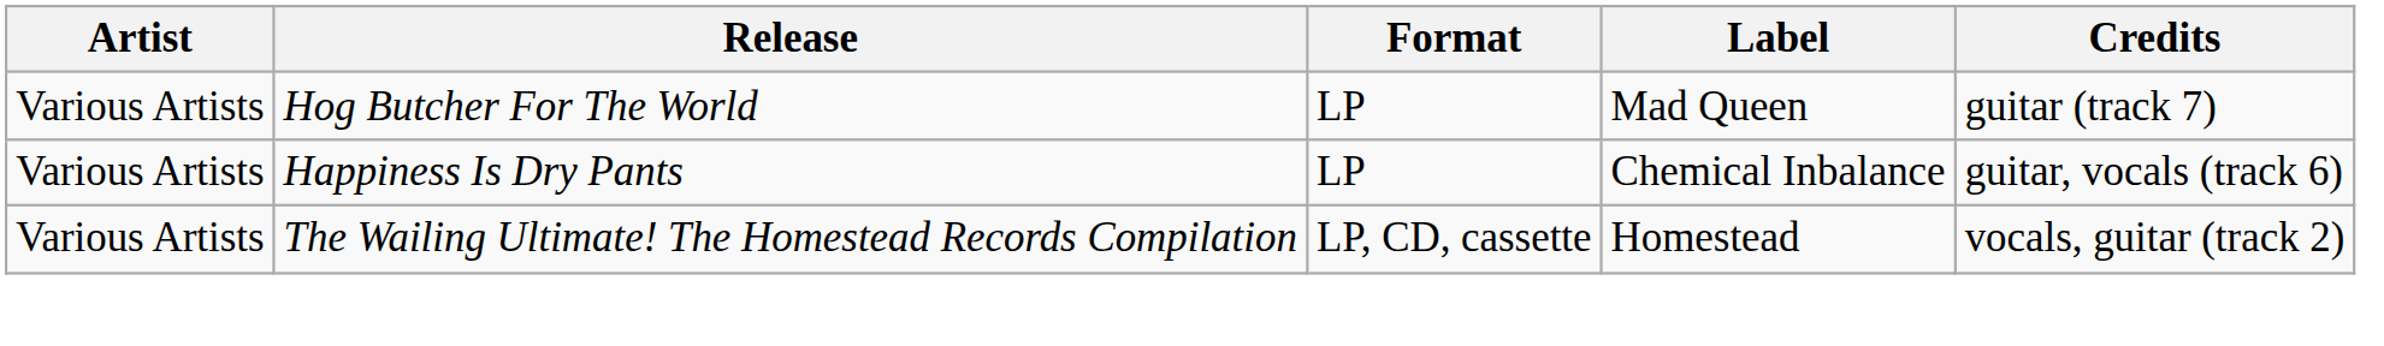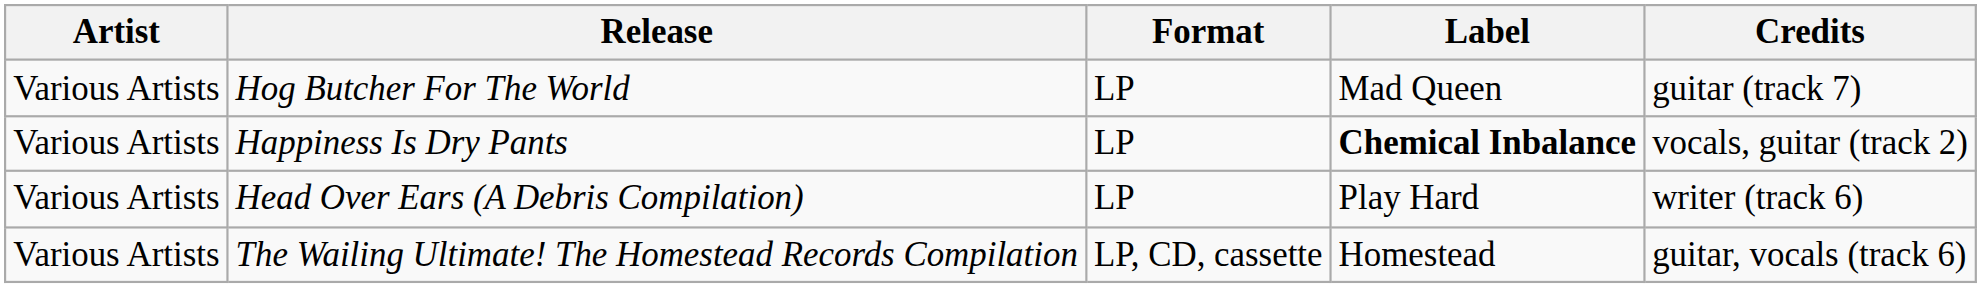 <table class="wikitable">
 <tr>
 <th>Artist</th>
 <th>Release</th>
 <th>Format</th>
 <th>Label</th>
 <th>Credits</th>
 </tr>
 <tr>
 <td>Various Artists</td>
 <td><em>Hog Butcher For The World</em></td>
 <td>LP</td>
 <td>Mad Queen</td>
 <td>guitar (track 7)</td>
 </tr>
 <tr>
 <td>Various Artists</td>
 <td><em>Happiness Is Dry Pants</em></td>
 <td>LP</td>
-<td>Chemical Inbalance</td>
-<td>guitar, vocals (track 6)</td>
+<td><strong>Chemical Inbalance</strong></td>
+<td>vocals, guitar (track 2)</td>
+</tr>
+<tr>
+<td>Various Artists</td>
+<td><em>Head Over Ears (A Debris Compilation)</em></td>
+<td>LP</td>
+<td>Play Hard</td>
+<td>writer (track 6)</td>
 </tr>
 <tr>
 <td>Various Artists</td>
 <td><em>The Wailing Ultimate! The Homestead Records Compilation</em></td>
 <td>LP, CD, cassette</td>
 <td>Homestead</td>
-<td>vocals, guitar (track 2)</td>
+<td>guitar, vocals (track 6)</td>
 </tr>
 </table>
